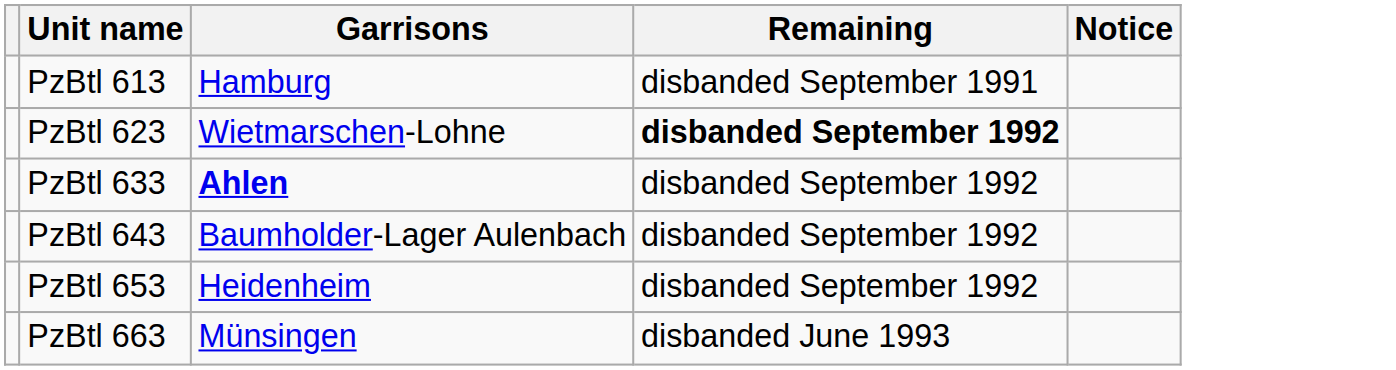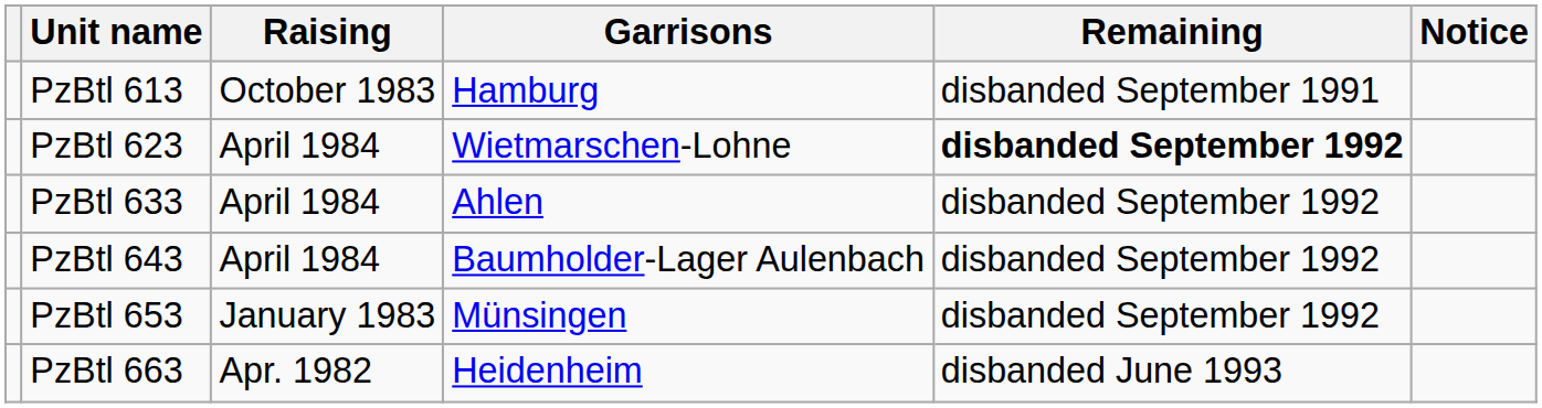 <table class="wikitable">
 <tr>
 <th></th>
 <th>Unit name</th>
+<th>Raising</th>
 <th>Garrisons</th>
 <th>Remaining</th>
 <th>Notice</th>
 </tr>
 <tr>
 <td></td>
 <td>PzBtl 613</td>
+<td>October 1983</td>
 <td><a href='#'>Hamburg</a></td>
 <td>disbanded September 1991</td>
 <td></td>
 </tr>
 <tr>
 <td></td>
 <td>PzBtl 623</td>
+<td>April 1984</td>
 <td><a href='#'>Wietmarschen</a>-Lohne</td>
 <td><strong>disbanded September 1992</strong></td>
 <td></td>
 </tr>
 <tr>
 <td></td>
 <td>PzBtl 633</td>
-<td><strong><a href='#'>Ahlen</a></strong></td>
+<td>April 1984</td>
+<td><a href='#'>Ahlen</a></td>
 <td>disbanded September 1992</td>
 <td></td>
 </tr>
 <tr>
 <td></td>
 <td>PzBtl 643</td>
+<td>April 1984</td>
 <td><a href='#'>Baumholder</a>-Lager Aulenbach</td>
 <td>disbanded September 1992</td>
 <td></td>
 </tr>
 <tr>
 <td></td>
 <td>PzBtl 653</td>
-<td><a href='#'>Heidenheim</a></td>
+<td>January 1983</td>
+<td><a href='#'>Münsingen</a></td>
 <td>disbanded September 1992</td>
 <td></td>
 </tr>
 <tr>
 <td></td>
 <td>PzBtl 663</td>
-<td><a href='#'>Münsingen</a></td>
+<td>Apr. 1982</td>
+<td><a href='#'>Heidenheim</a></td>
 <td>disbanded June 1993</td>
 <td></td>
 </tr>
 </table>
